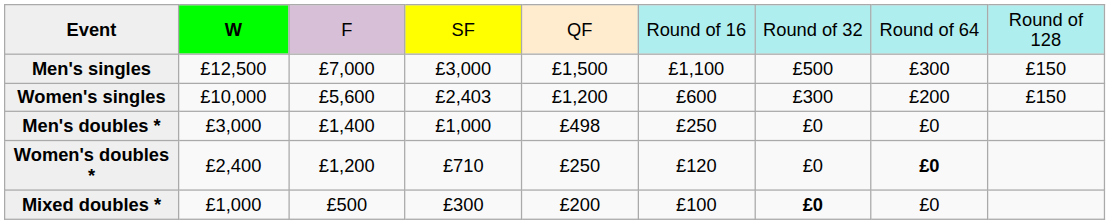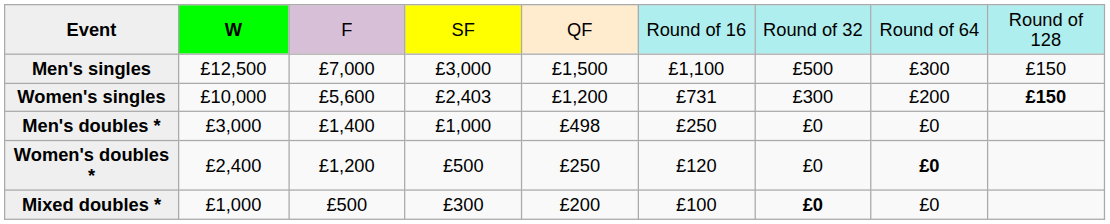 <table class=wikitable style=font-size:90%;text-align:center>
 <tr>
 <td style="width:130px; background:#efefef;"><strong>Event</strong></td>
 <td style="width:80px; background:lime;"><strong>W</strong></td>
 <td style="width:85px; background:thistle;">F</td>
 <td style="width:85px; background:#ff0;">SF</td>
 <td style="width:85px; background:#ffebcd;">QF</td>
 <td style="width:85px; background:#afeeee;">Round of 16</td>
 <td style="width:85px; background:#afeeee;">Round of 32</td>
 <td style="width:85px; background:#afeeee;">Round of 64</td>
 <td style="width:85px; background:#afeeee;">Round of 128</td>
 </tr>
 <tr>
 <td style="background:#efefef;"><strong>Men's singles</strong></td>
 <td>£12,500</td>
 <td>£7,000</td>
 <td>£3,000</td>
 <td>£1,500</td>
 <td>£1,100</td>
 <td>£500</td>
 <td>£300</td>
 <td>£150</td>
 </tr>
 <tr>
 <td style="background:#efefef;"><strong>Women's singles</strong></td>
 <td>£10,000</td>
 <td>£5,600</td>
 <td>£2,403</td>
 <td>£1,200</td>
-<td>£600</td>
+<td>£731</td>
 <td>£300</td>
 <td>£200</td>
-<td>£150</td>
+<td><strong>£150</strong></td>
 </tr>
 <tr>
 <td style="background:#efefef;"><strong>Men's doubles *</strong></td>
 <td>£3,000</td>
 <td>£1,400</td>
 <td>£1,000</td>
 <td>£498</td>
 <td>£250</td>
 <td>£0</td>
 <td>£0</td>
 <td></td>
 </tr>
 <tr>
 <td style="background:#efefef;"><strong>Women's doubles *</strong></td>
 <td>£2,400</td>
 <td>£1,200</td>
-<td>£710</td>
+<td>£500</td>
 <td>£250</td>
 <td>£120</td>
 <td>£0</td>
 <td><strong>£0</strong></td>
 <td></td>
 </tr>
 <tr>
 <td style="background:#efefef;"><strong>Mixed doubles *</strong></td>
 <td>£1,000</td>
 <td>£500</td>
 <td>£300</td>
 <td>£200</td>
 <td>£100</td>
 <td><strong>£0</strong></td>
 <td>£0</td>
 <td></td>
 </tr>
 </table>
